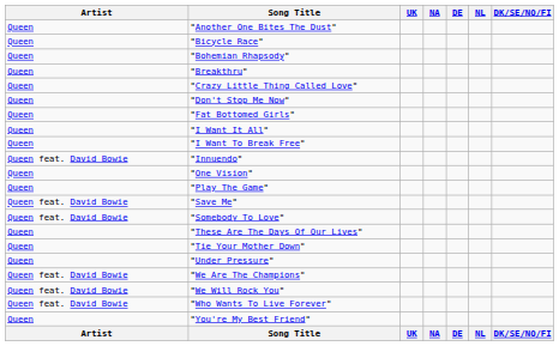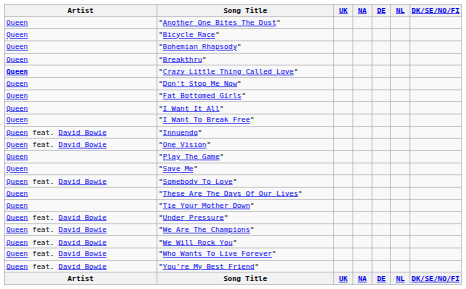 <table class="wikitable sortable" style="font-size:90%; text-align:left; margin: 5px;">
 <tr>
 <th style="width:240px;">Artist</th>
 <th style="width:280px;">Song Title</th>
 <th width=25px><a href='#'>UK</a></th>
 <th width=25px><a href='#'>NA</a></th>
 <th style="width:25px;"><a href='#'>DE</a></th>
 <th width=25px><a href='#'>NL</a></th>
 <th width=25px><a href='#'>DK/SE/NO/FI</a></th>
 </tr>
 <tr>
 <td><a href='#'>Queen</a></td>
 <td>"<a href='#'>Another One Bites The Dust</a>"</td>
 <td></td>
 <td></td>
 <td></td>
 <td></td>
 <td></td>
 </tr>
 <tr>
 <td><a href='#'>Queen</a></td>
 <td>"<a href='#'>Bicycle Race</a>"</td>
 <td></td>
 <td></td>
 <td></td>
 <td></td>
 <td></td>
 </tr>
 <tr>
 <td><a href='#'>Queen</a></td>
 <td>"<a href='#'>Bohemian Rhapsody</a>"</td>
 <td></td>
 <td></td>
 <td></td>
 <td></td>
 <td></td>
 </tr>
 <tr>
 <td><a href='#'>Queen</a></td>
 <td>"<a href='#'>Breakthru</a>"</td>
 <td></td>
 <td></td>
 <td></td>
 <td></td>
 <td></td>
 </tr>
 <tr>
-<td><a href='#'>Queen</a></td>
+<td><strong><a href='#'>Queen</a></strong></td>
 <td>"<a href='#'>Crazy Little Thing Called Love</a>"</td>
 <td></td>
 <td></td>
 <td></td>
 <td></td>
 <td></td>
 </tr>
 <tr>
 <td><a href='#'>Queen</a></td>
 <td>"<a href='#'>Don't Stop Me Now</a>"</td>
 <td></td>
 <td></td>
 <td></td>
 <td></td>
 <td></td>
 </tr>
 <tr>
 <td><a href='#'>Queen</a></td>
 <td>"<a href='#'>Fat Bottomed Girls</a>"</td>
 <td></td>
 <td></td>
 <td></td>
 <td></td>
 <td></td>
 </tr>
 <tr>
 <td><a href='#'>Queen</a></td>
 <td>"<a href='#'>I Want It All</a>"</td>
 <td></td>
 <td></td>
 <td></td>
 <td></td>
 <td></td>
 </tr>
 <tr>
 <td><a href='#'>Queen</a></td>
 <td>"<a href='#'>I Want To Break Free</a>"</td>
 <td></td>
 <td></td>
 <td></td>
 <td></td>
 <td></td>
 </tr>
 <tr>
 <td><a href='#'>Queen</a> feat. <a href='#'>David Bowie</a></td>
 <td>"<a href='#'>Innuendo</a>"</td>
 <td></td>
 <td></td>
 <td></td>
 <td></td>
 <td></td>
 </tr>
 <tr>
-<td><a href='#'>Queen</a></td>
+<td><a href='#'>Queen</a> feat. <a href='#'>David Bowie</a></td>
 <td>"<a href='#'>One Vision</a>"</td>
 <td></td>
 <td></td>
 <td></td>
 <td></td>
 <td></td>
 </tr>
 <tr>
 <td><a href='#'>Queen</a></td>
 <td>"<a href='#'>Play The Game</a>"</td>
 <td></td>
 <td></td>
 <td></td>
 <td></td>
 <td></td>
 </tr>
 <tr>
-<td><a href='#'>Queen</a> feat. <a href='#'>David Bowie</a></td>
+<td><a href='#'>Queen</a></td>
 <td>"<a href='#'>Save Me</a>"</td>
 <td></td>
 <td></td>
 <td></td>
 <td></td>
 <td></td>
 </tr>
 <tr>
 <td><a href='#'>Queen</a> feat. <a href='#'>David Bowie</a></td>
 <td>"<a href='#'>Somebody To Love</a>"</td>
 <td></td>
 <td></td>
 <td></td>
 <td></td>
 <td></td>
 </tr>
 <tr>
 <td><a href='#'>Queen</a></td>
 <td>"<a href='#'>These Are The Days Of Our Lives</a>"</td>
 <td></td>
 <td></td>
 <td></td>
 <td></td>
 <td></td>
 </tr>
 <tr>
 <td><a href='#'>Queen</a></td>
 <td>"<a href='#'>Tie Your Mother Down</a>"</td>
 <td></td>
 <td></td>
 <td></td>
 <td></td>
 <td></td>
 </tr>
 <tr>
-<td><a href='#'>Queen</a></td>
+<td><a href='#'>Queen</a> feat. <a href='#'>David Bowie</a></td>
 <td>"<a href='#'>Under Pressure</a>"</td>
 <td></td>
 <td></td>
 <td></td>
 <td></td>
 <td></td>
 </tr>
 <tr>
 <td><a href='#'>Queen</a> feat. <a href='#'>David Bowie</a></td>
 <td>"<a href='#'>We Are The Champions</a>"</td>
 <td></td>
 <td></td>
 <td></td>
 <td></td>
 <td></td>
 </tr>
 <tr>
 <td><a href='#'>Queen</a> feat. <a href='#'>David Bowie</a></td>
 <td>"<a href='#'>We Will Rock You</a>"</td>
 <td></td>
 <td></td>
 <td></td>
 <td></td>
 <td></td>
 </tr>
 <tr>
 <td><a href='#'>Queen</a> feat. <a href='#'>David Bowie</a></td>
 <td>"<a href='#'>Who Wants To Live Forever</a>"</td>
 <td></td>
 <td></td>
 <td></td>
 <td></td>
 <td></td>
 </tr>
 <tr>
-<td><a href='#'>Queen</a></td>
+<td><a href='#'>Queen</a> feat. <a href='#'>David Bowie</a></td>
 <td>"<a href='#'>You're My Best Friend</a>"</td>
 <td></td>
 <td></td>
 <td></td>
 <td></td>
 <td></td>
 </tr>
 <tr class="sortbottom">
 <th>Artist</th>
 <th>Song Title</th>
 <th><a href='#'>UK</a></th>
 <th><a href='#'>NA</a></th>
 <th><a href='#'>DE</a></th>
 <th><a href='#'>NL</a></th>
 <th><a href='#'>DK/SE/NO/FI</a></th>
 </tr>
 </table>
